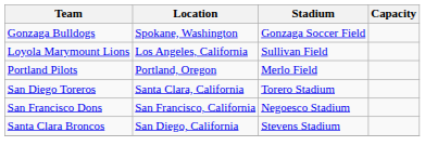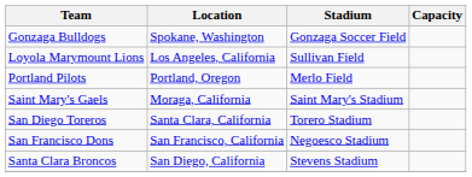 <table class="wikitable sortable" style="text-align: left;">
 <tr>
 <th>Team</th>
 <th>Location</th>
 <th>Stadium</th>
 <th>Capacity</th>
 </tr>
 <tr>
 <td><a href='#'>Gonzaga Bulldogs</a></td>
 <td><a href='#'>Spokane, Washington</a></td>
 <td><a href='#'>Gonzaga Soccer Field</a></td>
 <td align="center"></td>
 </tr>
 <tr>
 <td><a href='#'>Loyola Marymount Lions</a></td>
 <td><a href='#'>Los Angeles, California</a></td>
 <td><a href='#'>Sullivan Field</a></td>
 <td align="center"></td>
 </tr>
 <tr>
 <td><a href='#'>Portland Pilots</a></td>
 <td><a href='#'>Portland, Oregon</a></td>
 <td><a href='#'>Merlo Field</a></td>
 <td align="center"></td>
 </tr>
 <tr>
+<td><a href='#'>Saint Mary's Gaels</a></td>
+<td><a href='#'>Moraga, California</a></td>
+<td><a href='#'>Saint Mary's Stadium</a></td>
+<td align="center"></td>
+</tr>
+<tr>
 <td><a href='#'>San Diego Toreros</a></td>
 <td><a href='#'>Santa Clara, California</a></td>
 <td><a href='#'>Torero Stadium</a></td>
 <td align="center"></td>
 </tr>
 <tr>
 <td><a href='#'>San Francisco Dons</a></td>
 <td><a href='#'>San Francisco, California</a></td>
 <td><a href='#'>Negoesco Stadium</a></td>
 <td align="center"></td>
 </tr>
 <tr>
 <td><a href='#'>Santa Clara Broncos</a></td>
 <td><a href='#'>San Diego, California</a></td>
 <td><a href='#'>Stevens Stadium</a></td>
 <td align="center"></td>
 </tr>
 <tr>
 </tr>
 </table>
